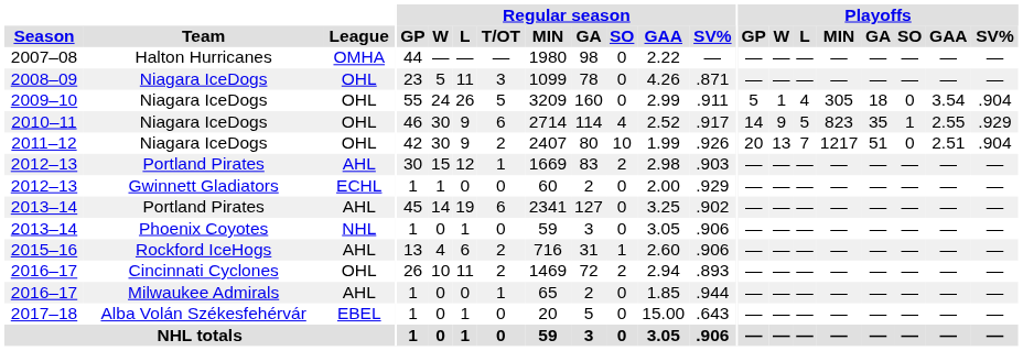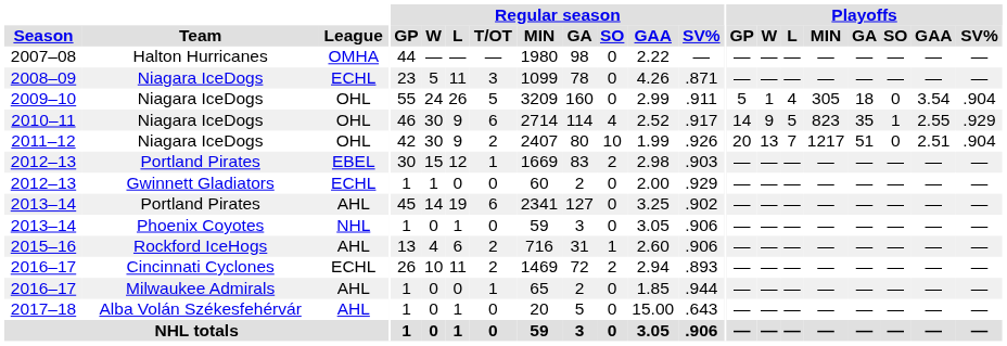 <table border="0" cellpadding="1" cellspacing="0" style="text-align:center; width:75%">
 <tr ALIGN="center" bgcolor="#e0e0e0">
 <th align="center" colspan="3" bgcolor="#ffffff"></th>
 <th rowspan="100" align="center" bgcolor="#ffffff"></th>
 <th align="center" colspan="9" bgcolor="#e0e0e0"><a href='#'>Regular season</a></th>
 <th rowspan="100" align="center" bgcolor="#ffffff"></th>
 <th align="center" colspan="8" bgcolor="#e0e0e0"><a href='#'>Playoffs</a></th>
 </tr>
 <tr ALIGN="center" bgcolor="#e0e0e0">
 <th><a href='#'>Season</a></th>
 <th>Team</th>
 <th>League</th>
 <th>GP</th>
 <th>W</th>
 <th>L</th>
 <th>T/OT</th>
 <th>MIN</th>
 <th>GA</th>
 <th><a href='#'>SO</a></th>
 <th><a href='#'>GAA</a></th>
 <th><a href='#'>SV%</a></th>
 <th>GP</th>
 <th>W</th>
 <th>L</th>
 <th>MIN</th>
 <th>GA</th>
 <th>SO</th>
 <th>GAA</th>
 <th>SV%</th>
 </tr>
 <tr ALIGN="center">
 <td>2007–08</td>
 <td>Halton Hurricanes</td>
 <td><a href='#'>OMHA</a></td>
 <td>44</td>
 <td>—</td>
 <td>—</td>
 <td>—</td>
 <td>1980</td>
 <td>98</td>
 <td>0</td>
 <td>2.22</td>
 <td>—</td>
 <td>—</td>
 <td>—</td>
 <td>—</td>
 <td>—</td>
 <td>—</td>
 <td>—</td>
 <td>—</td>
 <td>—</td>
 </tr>
 <tr ALIGN="center" bgcolor="#f0f0f0">
 <td><a href='#'>2008–09</a></td>
 <td><a href='#'>Niagara IceDogs</a></td>
-<td><a href='#'>OHL</a></td>
+<td><a href='#'>ECHL</a></td>
 <td>23</td>
 <td>5</td>
 <td>11</td>
 <td>3</td>
 <td>1099</td>
 <td>78</td>
 <td>0</td>
 <td>4.26</td>
 <td>.871</td>
 <td>—</td>
 <td>—</td>
 <td>—</td>
 <td>—</td>
 <td>—</td>
 <td>—</td>
 <td>—</td>
 <td>—</td>
 </tr>
 <tr ALIGN="center">
 <td><a href='#'>2009–10</a></td>
 <td>Niagara IceDogs</td>
 <td>OHL</td>
 <td>55</td>
 <td>24</td>
 <td>26</td>
 <td>5</td>
 <td>3209</td>
 <td>160</td>
 <td>0</td>
 <td>2.99</td>
 <td>.911</td>
 <td>5</td>
 <td>1</td>
 <td>4</td>
 <td>305</td>
 <td>18</td>
 <td>0</td>
 <td>3.54</td>
 <td>.904</td>
 </tr>
 <tr ALIGN="center" bgcolor="#f0f0f0">
 <td><a href='#'>2010–11</a></td>
 <td>Niagara IceDogs</td>
 <td>OHL</td>
 <td>46</td>
 <td>30</td>
 <td>9</td>
 <td>6</td>
 <td>2714</td>
 <td>114</td>
 <td>4</td>
 <td>2.52</td>
 <td>.917</td>
 <td>14</td>
 <td>9</td>
 <td>5</td>
 <td>823</td>
 <td>35</td>
 <td>1</td>
 <td>2.55</td>
 <td>.929</td>
 </tr>
 <tr ALIGN="center">
 <td><a href='#'>2011–12</a></td>
 <td>Niagara IceDogs</td>
 <td>OHL</td>
 <td>42</td>
 <td>30</td>
 <td>9</td>
 <td>2</td>
 <td>2407</td>
 <td>80</td>
 <td>10</td>
 <td>1.99</td>
 <td>.926</td>
 <td>20</td>
 <td>13</td>
 <td>7</td>
 <td>1217</td>
 <td>51</td>
 <td>0</td>
 <td>2.51</td>
 <td>.904</td>
 </tr>
 <tr ALIGN="center" bgcolor="#f0f0f0">
 <td><a href='#'>2012–13</a></td>
 <td><a href='#'>Portland Pirates</a></td>
-<td><a href='#'>AHL</a></td>
+<td><a href='#'>EBEL</a></td>
 <td>30</td>
 <td>15</td>
 <td>12</td>
 <td>1</td>
 <td>1669</td>
 <td>83</td>
 <td>2</td>
 <td>2.98</td>
 <td>.903</td>
 <td>—</td>
 <td>—</td>
 <td>—</td>
 <td>—</td>
 <td>—</td>
 <td>—</td>
 <td>—</td>
 <td>—</td>
 </tr>
 <tr ALIGN="center">
 <td><a href='#'>2012–13</a></td>
 <td><a href='#'>Gwinnett Gladiators</a></td>
 <td><a href='#'>ECHL</a></td>
 <td>1</td>
 <td>1</td>
 <td>0</td>
 <td>0</td>
 <td>60</td>
 <td>2</td>
 <td>0</td>
 <td>2.00</td>
 <td>.929</td>
 <td>—</td>
 <td>—</td>
 <td>—</td>
 <td>—</td>
 <td>—</td>
 <td>—</td>
 <td>—</td>
 <td>—</td>
 </tr>
 <tr ALIGN="center" bgcolor="#f0f0f0">
 <td><a href='#'>2013–14</a></td>
 <td>Portland Pirates</td>
 <td>AHL</td>
 <td>45</td>
 <td>14</td>
 <td>19</td>
 <td>6</td>
 <td>2341</td>
 <td>127</td>
 <td>0</td>
 <td>3.25</td>
 <td>.902</td>
 <td>—</td>
 <td>—</td>
 <td>—</td>
 <td>—</td>
 <td>—</td>
 <td>—</td>
 <td>—</td>
 <td>—</td>
 </tr>
 <tr ALIGN="center">
 <td><a href='#'>2013–14</a></td>
 <td><a href='#'>Phoenix Coyotes</a></td>
 <td><a href='#'>NHL</a></td>
 <td>1</td>
 <td>0</td>
 <td>1</td>
 <td>0</td>
 <td>59</td>
 <td>3</td>
 <td>0</td>
 <td>3.05</td>
 <td>.906</td>
 <td>—</td>
 <td>—</td>
 <td>—</td>
 <td>—</td>
 <td>—</td>
 <td>—</td>
 <td>—</td>
 <td>—</td>
 </tr>
 <tr ALIGN="center" bgcolor="#f0f0f0">
 <td><a href='#'>2015–16</a></td>
 <td><a href='#'>Rockford IceHogs</a></td>
 <td>AHL</td>
 <td>13</td>
 <td>4</td>
 <td>6</td>
 <td>2</td>
 <td>716</td>
 <td>31</td>
 <td>1</td>
 <td>2.60</td>
 <td>.906</td>
 <td>—</td>
 <td>—</td>
 <td>—</td>
 <td>—</td>
 <td>—</td>
 <td>—</td>
 <td>—</td>
 <td>—</td>
 </tr>
 <tr ALIGN="center">
 <td><a href='#'>2016–17</a></td>
 <td><a href='#'>Cincinnati Cyclones</a></td>
-<td>OHL</td>
+<td>ECHL</td>
 <td>26</td>
 <td>10</td>
 <td>11</td>
 <td>2</td>
 <td>1469</td>
 <td>72</td>
 <td>2</td>
 <td>2.94</td>
 <td>.893</td>
 <td>—</td>
 <td>—</td>
 <td>—</td>
 <td>—</td>
 <td>—</td>
 <td>—</td>
 <td>—</td>
 <td>—</td>
 </tr>
 <tr ALIGN="center" bgcolor="#f0f0f0">
 <td><a href='#'>2016–17</a></td>
 <td><a href='#'>Milwaukee Admirals</a></td>
 <td>AHL</td>
 <td>1</td>
 <td>0</td>
 <td>0</td>
 <td>1</td>
 <td>65</td>
 <td>2</td>
 <td>0</td>
 <td>1.85</td>
 <td>.944</td>
 <td>—</td>
 <td>—</td>
 <td>—</td>
 <td>—</td>
 <td>—</td>
 <td>—</td>
 <td>—</td>
 <td>—</td>
 </tr>
 <tr>
 <td><a href='#'>2017–18</a></td>
 <td><a href='#'>Alba Volán Székesfehérvár</a></td>
-<td><a href='#'>EBEL</a></td>
+<td><a href='#'>AHL</a></td>
 <td>1</td>
 <td>0</td>
 <td>1</td>
 <td>0</td>
 <td>20</td>
 <td>5</td>
 <td>0</td>
 <td>15.00</td>
 <td>.643</td>
 <td>—</td>
 <td>—</td>
 <td>—</td>
 <td>—</td>
 <td>—</td>
 <td>—</td>
 <td>—</td>
 <td>—</td>
 </tr>
 <tr ALIGN="center" bgcolor="#e0e0e0">
 <th colspan="3">NHL totals</th>
 <th>1</th>
 <th>0</th>
 <th>1</th>
 <th>0</th>
 <th>59</th>
 <th>3</th>
 <th>0</th>
 <th>3.05</th>
 <th>.906</th>
 <th>—</th>
 <th>—</th>
 <th>—</th>
 <th>—</th>
 <th>—</th>
 <th>—</th>
 <th>—</th>
 <th>—</th>
 </tr>
 </table>
